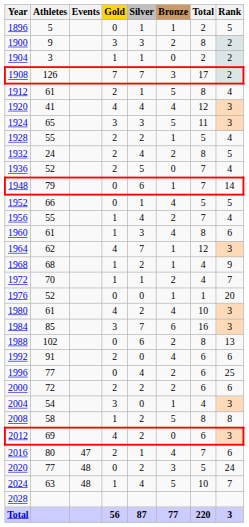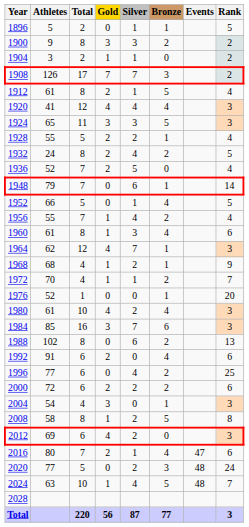 <table class="wikitable sortable collapsible collapsed">
 <tr>
 <th>Year</th>
 <th>Athletes</th>
-<th>Events</th>
+<th>Total</th>
 <th style="text-align:center; background-color:gold;"><strong>Gold</strong></th>
 <th style="text-align:center; background-color:silver;"><strong>Silver</strong></th>
 <th style="text-align:center; background-color:#c96;"><strong>Bronze</strong></th>
-<th>Total</th>
+<th>Events</th>
 <th>Rank</th>
 </tr>
 <tr style="text-align:center">
 <td><a href='#'>1896</a></td>
 <td>5</td>
-<td></td>
+<td>2</td>
 <td>0</td>
 <td>1</td>
 <td>1</td>
-<td>2</td>
+<td></td>
 <td>5</td>
 </tr>
 <tr style="text-align:center">
 <td><a href='#'>1900</a></td>
 <td>9</td>
-<td></td>
+<td>8</td>
 <td>3</td>
 <td>3</td>
 <td>2</td>
-<td>8</td>
+<td></td>
 <td style="background-color:#dce5e5">2</td>
 </tr>
 <tr style="text-align:center">
 <td><a href='#'>1904</a></td>
 <td>3</td>
-<td></td>
+<td>2</td>
 <td>1</td>
 <td>1</td>
 <td>0</td>
-<td>2</td>
+<td></td>
 <td style="background-color:#dce5e5">2</td>
 </tr>
 <tr style="text-align:center;border: 3px solid red">
 <td><a href='#'>1908</a></td>
 <td>126</td>
-<td></td>
+<td>17</td>
 <td>7</td>
 <td>7</td>
 <td>3</td>
-<td>17</td>
+<td></td>
 <td style="background-color:#dce5e5">2</td>
 </tr>
 <tr style="text-align:center">
 <td><a href='#'>1912</a></td>
 <td>61</td>
-<td></td>
+<td>8</td>
 <td>2</td>
 <td>1</td>
 <td>5</td>
-<td>8</td>
+<td></td>
 <td>4</td>
 </tr>
 <tr style="text-align:center">
 <td><a href='#'>1920</a></td>
 <td>41</td>
-<td></td>
+<td>12</td>
 <td>4</td>
 <td>4</td>
 <td>4</td>
-<td>12</td>
+<td></td>
 <td style="background-color:#ffdab9">3</td>
 </tr>
 <tr style="text-align:center">
 <td><a href='#'>1924</a></td>
 <td>65</td>
-<td></td>
+<td>11</td>
 <td>3</td>
 <td>3</td>
 <td>5</td>
-<td>11</td>
+<td></td>
 <td style="background-color:#ffdab9">3</td>
 </tr>
 <tr style="text-align:center">
 <td><a href='#'>1928</a></td>
 <td>55</td>
-<td></td>
+<td>5</td>
 <td>2</td>
 <td>2</td>
 <td>1</td>
-<td>5</td>
+<td></td>
 <td>4</td>
 </tr>
 <tr style="text-align:center">
 <td><a href='#'>1932</a></td>
 <td>24</td>
-<td></td>
+<td>8</td>
 <td>2</td>
 <td>4</td>
 <td>2</td>
-<td>8</td>
+<td></td>
 <td>5</td>
 </tr>
 <tr style="text-align:center">
 <td><a href='#'>1936</a></td>
 <td>52</td>
-<td></td>
+<td>7</td>
 <td>2</td>
 <td>5</td>
 <td>0</td>
-<td>7</td>
+<td></td>
 <td>4</td>
 </tr>
 <tr style="text-align:center;border: 3px solid red">
 <td><a href='#'>1948</a></td>
 <td>79</td>
-<td></td>
+<td>7</td>
 <td>0</td>
 <td>6</td>
 <td>1</td>
-<td>7</td>
+<td></td>
 <td>14</td>
 </tr>
 <tr style="text-align:center">
 <td><a href='#'>1952</a></td>
 <td>66</td>
-<td></td>
+<td>5</td>
 <td>0</td>
 <td>1</td>
 <td>4</td>
-<td>5</td>
+<td></td>
 <td>5</td>
 </tr>
 <tr style="text-align:center">
 <td><a href='#'>1956</a></td>
 <td>55</td>
-<td></td>
+<td>7</td>
 <td>1</td>
 <td>4</td>
 <td>2</td>
-<td>7</td>
+<td></td>
 <td>4</td>
 </tr>
 <tr style="text-align:center">
 <td><a href='#'>1960</a></td>
 <td>61</td>
-<td></td>
+<td>8</td>
 <td>1</td>
 <td>3</td>
 <td>4</td>
-<td>8</td>
+<td></td>
 <td>6</td>
 </tr>
 <tr style="text-align:center">
 <td><a href='#'>1964</a></td>
 <td>62</td>
-<td></td>
+<td>12</td>
 <td>4</td>
 <td>7</td>
 <td>1</td>
-<td>12</td>
+<td></td>
 <td style="background-color:#ffdab9">3</td>
 </tr>
 <tr style="text-align:center">
 <td><a href='#'>1968</a></td>
 <td>68</td>
-<td></td>
+<td>4</td>
 <td>1</td>
 <td>2</td>
 <td>1</td>
-<td>4</td>
+<td></td>
 <td>9</td>
 </tr>
 <tr style="text-align:center">
 <td><a href='#'>1972</a></td>
 <td>70</td>
-<td></td>
+<td>4</td>
 <td>1</td>
 <td>1</td>
 <td>2</td>
-<td>4</td>
+<td></td>
 <td>7</td>
 </tr>
 <tr style="text-align:center">
 <td><a href='#'>1976</a></td>
 <td>52</td>
-<td></td>
+<td>1</td>
 <td>0</td>
 <td>0</td>
 <td>1</td>
-<td>1</td>
+<td></td>
 <td>20</td>
 </tr>
 <tr style="text-align:center">
 <td><a href='#'>1980</a></td>
 <td>61</td>
-<td></td>
+<td>10</td>
 <td>4</td>
 <td>2</td>
 <td>4</td>
-<td>10</td>
+<td></td>
 <td style="background-color:#ffdab9">3</td>
 </tr>
 <tr style="text-align:center">
 <td><a href='#'>1984</a></td>
 <td>85</td>
-<td></td>
+<td>16</td>
 <td>3</td>
 <td>7</td>
 <td>6</td>
-<td>16</td>
+<td></td>
 <td style="background-color:#ffdab9">3</td>
 </tr>
 <tr style="text-align:center">
 <td><a href='#'>1988</a></td>
 <td>102</td>
-<td></td>
+<td>8</td>
 <td>0</td>
 <td>6</td>
 <td>2</td>
-<td>8</td>
+<td></td>
 <td>13</td>
 </tr>
 <tr style="text-align:center">
 <td><a href='#'>1992</a></td>
 <td>91</td>
-<td></td>
+<td>6</td>
 <td>2</td>
 <td>0</td>
 <td>4</td>
-<td>6</td>
+<td></td>
 <td>6</td>
 </tr>
 <tr style="text-align:center">
 <td><a href='#'>1996</a></td>
 <td>77</td>
-<td></td>
+<td>6</td>
 <td>0</td>
 <td>4</td>
 <td>2</td>
-<td>6</td>
+<td></td>
 <td>25</td>
 </tr>
 <tr style="text-align:center">
 <td><a href='#'>2000</a></td>
 <td>72</td>
-<td></td>
+<td>6</td>
 <td>2</td>
 <td>2</td>
 <td>2</td>
-<td>6</td>
+<td></td>
 <td>6</td>
 </tr>
 <tr style="text-align:center">
 <td><a href='#'>2004</a></td>
 <td>54</td>
-<td></td>
+<td>4</td>
 <td>3</td>
 <td>0</td>
 <td>1</td>
-<td>4</td>
+<td></td>
 <td style="background-color:#ffdab9">3</td>
 </tr>
 <tr style="text-align:center">
 <td><a href='#'>2008</a></td>
 <td>58</td>
-<td></td>
+<td>8</td>
 <td>1</td>
 <td>2</td>
 <td>5</td>
-<td>8</td>
+<td></td>
 <td>8</td>
 </tr>
 <tr style="text-align:center;border: 3px solid red">
 <td><a href='#'>2012</a></td>
 <td>69</td>
-<td></td>
+<td>6</td>
 <td>4</td>
 <td>2</td>
 <td>0</td>
-<td>6</td>
+<td></td>
 <td style="background-color:#ffdab9">3</td>
 </tr>
 <tr style="text-align:center">
 <td><a href='#'>2016</a></td>
 <td>80</td>
-<td>47</td>
+<td>7</td>
 <td>2</td>
 <td>1</td>
 <td>4</td>
-<td>7</td>
+<td>47</td>
 <td>6</td>
 </tr>
 <tr style="text-align:center">
 <td><a href='#'>2020</a></td>
 <td>77</td>
-<td>48</td>
+<td>5</td>
 <td>0</td>
 <td>2</td>
 <td>3</td>
-<td>5</td>
+<td>48</td>
 <td>24</td>
 </tr>
 <tr style="text-align:center">
 <td><a href='#'>2024</a></td>
 <td>63</td>
-<td>48</td>
+<td>10</td>
 <td>1</td>
 <td>4</td>
 <td>5</td>
-<td>10</td>
+<td>48</td>
 <td>7</td>
 </tr>
 <tr style="text-align:center">
 <td><a href='#'>2028</a></td>
 <td></td>
 <td></td>
 <td></td>
 <td></td>
 <td></td>
 <td></td>
 <td></td>
 </tr>
 <tr style="text-align:center; background-color:#ccf;">
 <td><strong><a href='#'>Total</a></strong></td>
 <td></td>
-<td></td>
+<td><strong>220</strong></td>
 <td><strong>56</strong></td>
 <td><strong>87</strong></td>
 <td><strong>77</strong></td>
-<td><strong>220</strong></td>
+<td></td>
 <td><strong>3</strong></td>
 </tr>
 </table>
